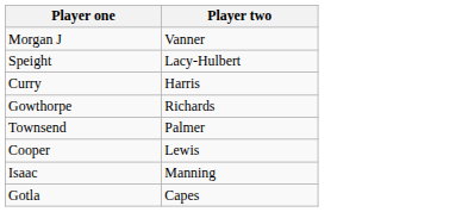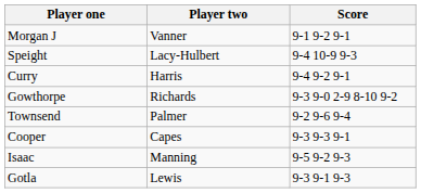 <table class="wikitable">
 <tr>
 <th width=170>Player one</th>
 <th width=170>Player two</th>
+<th width=150>Score</th>
 </tr>
 <tr>
 <td> Morgan J</td>
 <td> Vanner</td>
+<td>9-1 9-2 9-1</td>
 </tr>
 <tr>
 <td> Speight</td>
 <td> Lacy-Hulbert</td>
+<td>9-4 10-9 9-3</td>
 </tr>
 <tr>
 <td> Curry</td>
 <td> Harris</td>
+<td>9-4 9-2 9-1</td>
 </tr>
 <tr>
 <td> Gowthorpe</td>
 <td> Richards</td>
+<td>9-3 9-0 2-9 8-10 9-2</td>
 </tr>
 <tr>
 <td> Townsend</td>
 <td> Palmer</td>
+<td>9-2 9-6 9-4</td>
 </tr>
 <tr>
 <td> Cooper</td>
-<td> Lewis</td>
+<td> Capes</td>
+<td>9-3 9-3 9-1</td>
 </tr>
 <tr>
 <td> Isaac</td>
 <td> Manning</td>
+<td>9-5 9-2 9-3</td>
 </tr>
 <tr>
 <td> Gotla</td>
-<td> Capes</td>
+<td> Lewis</td>
+<td>9-3 9-1 9-3</td>
 </tr>
 </table>
